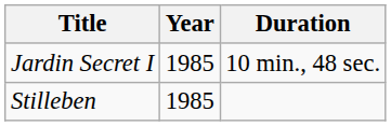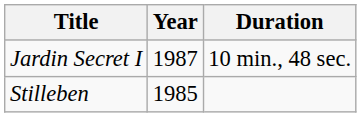 <table class="wikitable sortable">
 <tr>
 <th>Title</th>
 <th>Year</th>
 <th>Duration</th>
 </tr>
 <tr>
 <td><em>Jardin Secret I</em></td>
-<td>1985</td>
+<td>1987</td>
 <td>10 min., 48 sec.</td>
 </tr>
 <tr>
 <td><em>Stilleben</em></td>
 <td>1985</td>
 <td></td>
 </tr>
 </table>
